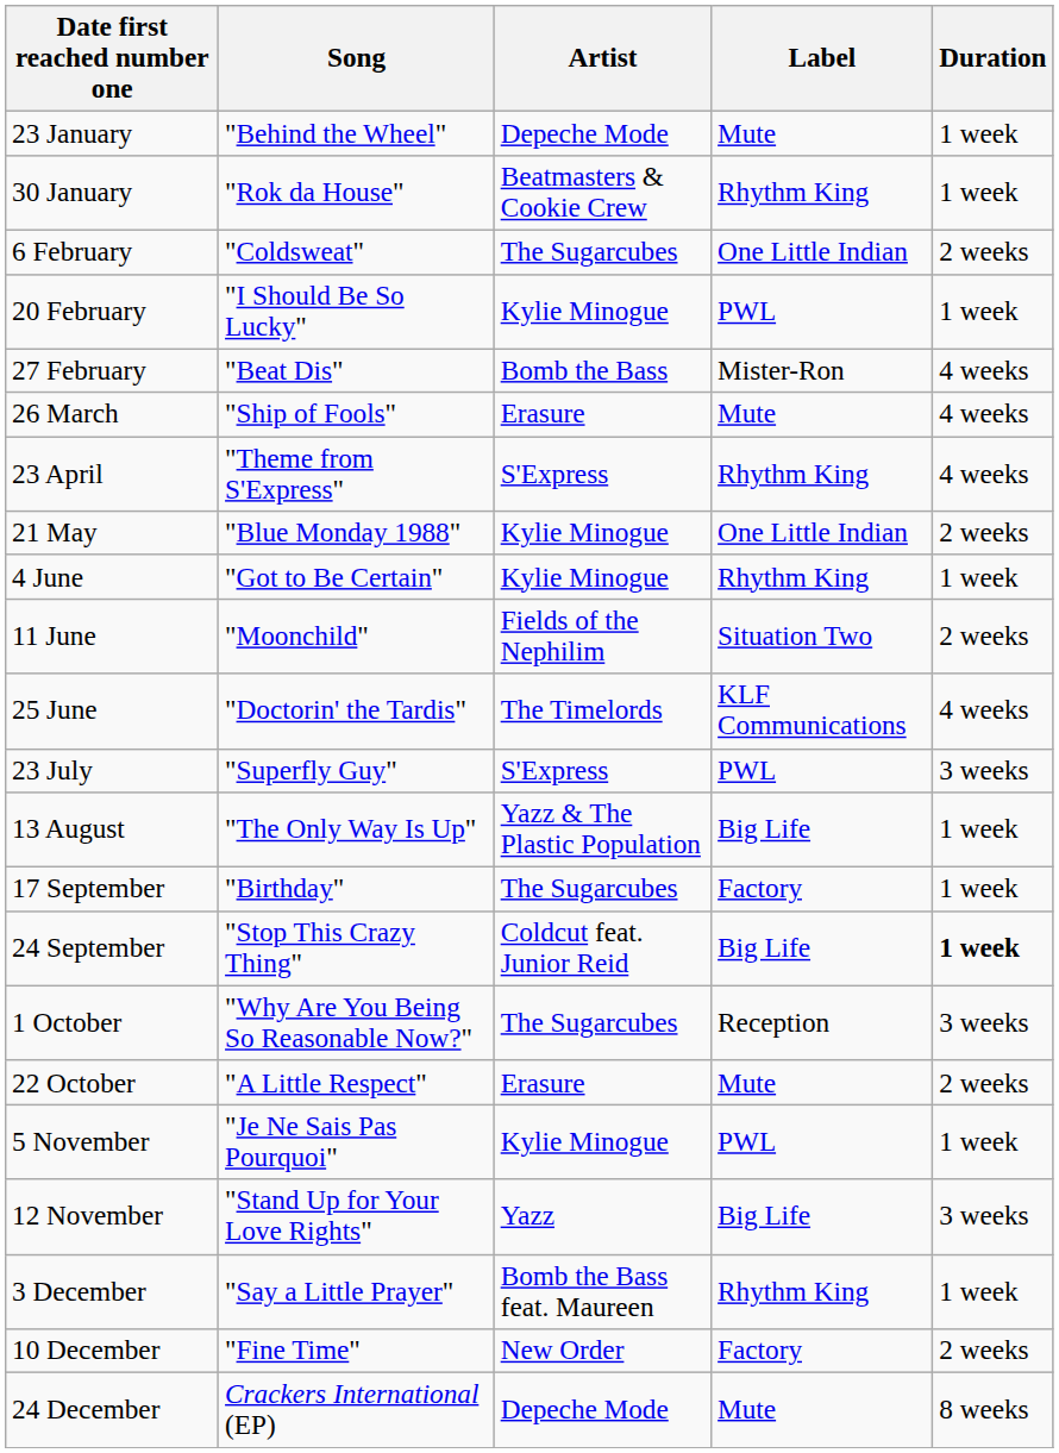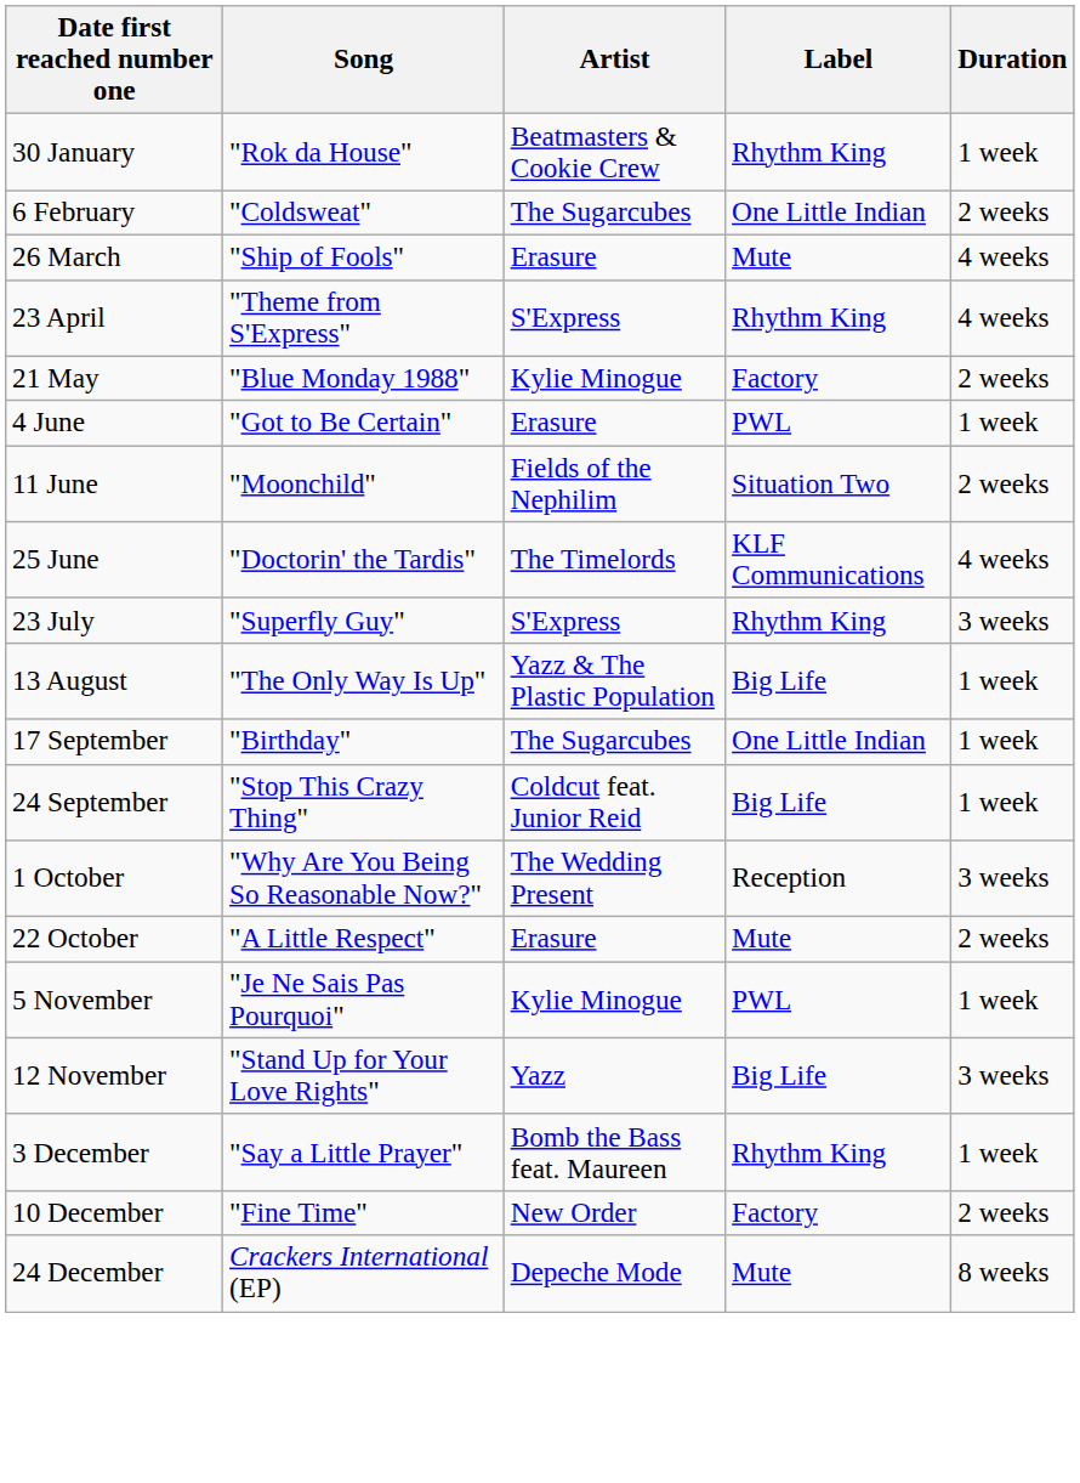 <table class=wikitable>
 <tr>
 <th>Date first reached number one</th>
 <th>Song</th>
 <th>Artist</th>
 <th>Label</th>
 <th>Duration</th>
-</tr>
-<tr>
-<td>23 January</td>
-<td>"<a href='#'>Behind the Wheel</a>"</td>
-<td><a href='#'>Depeche Mode</a></td>
-<td><a href='#'>Mute</a></td>
-<td>1 week</td>
 </tr>
 <tr>
 <td>30 January</td>
 <td>"<a href='#'>Rok da House</a>"</td>
 <td><a href='#'>Beatmasters</a> & <a href='#'>Cookie Crew</a></td>
 <td><a href='#'>Rhythm King</a></td>
 <td>1 week</td>
 </tr>
 <tr>
 <td>6 February</td>
 <td>"<a href='#'>Coldsweat</a>"</td>
 <td><a href='#'>The Sugarcubes</a></td>
 <td><a href='#'>One Little Indian</a></td>
 <td>2 weeks</td>
-</tr>
-<tr>
-<td>20 February</td>
-<td>"<a href='#'>I Should Be So Lucky</a>"</td>
-<td><a href='#'>Kylie Minogue</a></td>
-<td><a href='#'>PWL</a></td>
-<td>1 week</td>
-</tr>
-<tr>
-<td>27 February</td>
-<td>"<a href='#'>Beat Dis</a>"</td>
-<td><a href='#'>Bomb the Bass</a></td>
-<td>Mister-Ron</td>
-<td>4 weeks</td>
 </tr>
 <tr>
 <td>26 March</td>
 <td>"<a href='#'>Ship of Fools</a>"</td>
 <td><a href='#'>Erasure</a></td>
 <td><a href='#'>Mute</a></td>
 <td>4 weeks</td>
 </tr>
 <tr>
 <td>23 April</td>
 <td>"<a href='#'>Theme from S'Express</a>"</td>
 <td><a href='#'>S'Express</a></td>
 <td><a href='#'>Rhythm King</a></td>
 <td>4 weeks</td>
 </tr>
 <tr>
 <td>21 May</td>
 <td>"<a href='#'>Blue Monday 1988</a>"</td>
 <td><a href='#'>Kylie Minogue</a></td>
-<td><a href='#'>One Little Indian</a></td>
+<td><a href='#'>Factory</a></td>
 <td>2 weeks</td>
 </tr>
 <tr>
 <td>4 June</td>
 <td>"<a href='#'>Got to Be Certain</a>"</td>
-<td><a href='#'>Kylie Minogue</a></td>
-<td><a href='#'>Rhythm King</a></td>
+<td><a href='#'>Erasure</a></td>
+<td><a href='#'>PWL</a></td>
 <td>1 week</td>
 </tr>
 <tr>
 <td>11 June</td>
 <td>"<a href='#'>Moonchild</a>"</td>
 <td><a href='#'>Fields of the Nephilim</a></td>
 <td><a href='#'>Situation Two</a></td>
 <td>2 weeks</td>
 </tr>
 <tr>
 <td>25 June</td>
 <td>"<a href='#'>Doctorin' the Tardis</a>"</td>
 <td><a href='#'>The Timelords</a></td>
 <td><a href='#'>KLF Communications</a></td>
 <td>4 weeks</td>
 </tr>
 <tr>
 <td>23 July</td>
 <td>"<a href='#'>Superfly Guy</a>"</td>
 <td><a href='#'>S'Express</a></td>
-<td><a href='#'>PWL</a></td>
+<td><a href='#'>Rhythm King</a></td>
 <td>3 weeks</td>
 </tr>
 <tr>
 <td>13 August</td>
 <td>"<a href='#'>The Only Way Is Up</a>"</td>
 <td><a href='#'>Yazz & The Plastic Population</a></td>
 <td><a href='#'>Big Life</a></td>
 <td>1 week</td>
 </tr>
 <tr>
 <td>17 September</td>
 <td>"<a href='#'>Birthday</a>"</td>
 <td><a href='#'>The Sugarcubes</a></td>
-<td><a href='#'>Factory</a></td>
+<td><a href='#'>One Little Indian</a></td>
 <td>1 week</td>
 </tr>
 <tr>
 <td>24 September</td>
 <td>"<a href='#'>Stop This Crazy Thing</a>"</td>
 <td><a href='#'>Coldcut</a> feat. <a href='#'>Junior Reid</a></td>
 <td><a href='#'>Big Life</a></td>
-<td><strong>1 week</strong></td>
+<td>1 week</td>
 </tr>
 <tr>
 <td>1 October</td>
 <td>"<a href='#'>Why Are You Being So Reasonable Now?</a>"</td>
-<td><a href='#'>The Sugarcubes</a></td>
+<td><a href='#'>The Wedding Present</a></td>
 <td>Reception</td>
 <td>3 weeks</td>
 </tr>
 <tr>
 <td>22 October</td>
 <td>"<a href='#'>A Little Respect</a>"</td>
 <td><a href='#'>Erasure</a></td>
 <td><a href='#'>Mute</a></td>
 <td>2 weeks</td>
 </tr>
 <tr>
 <td>5 November</td>
 <td>"<a href='#'>Je Ne Sais Pas Pourquoi</a>"</td>
 <td><a href='#'>Kylie Minogue</a></td>
 <td><a href='#'>PWL</a></td>
 <td>1 week</td>
 </tr>
 <tr>
 <td>12 November</td>
 <td>"<a href='#'>Stand Up for Your Love Rights</a>"</td>
 <td><a href='#'>Yazz</a></td>
 <td><a href='#'>Big Life</a></td>
 <td>3 weeks</td>
 </tr>
 <tr>
 <td>3 December</td>
 <td>"<a href='#'>Say a Little Prayer</a>"</td>
 <td><a href='#'>Bomb the Bass</a> feat. Maureen</td>
 <td><a href='#'>Rhythm King</a></td>
 <td>1 week</td>
 </tr>
 <tr>
 <td>10 December</td>
 <td>"<a href='#'>Fine Time</a>"</td>
 <td><a href='#'>New Order</a></td>
 <td><a href='#'>Factory</a></td>
 <td>2 weeks</td>
 </tr>
 <tr>
 <td>24 December</td>
 <td><em><a href='#'>Crackers International</a></em> (EP)</td>
 <td><a href='#'>Depeche Mode</a></td>
 <td><a href='#'>Mute</a></td>
 <td>8 weeks</td>
 </tr>
 <tr>
 </tr>
 </table>
